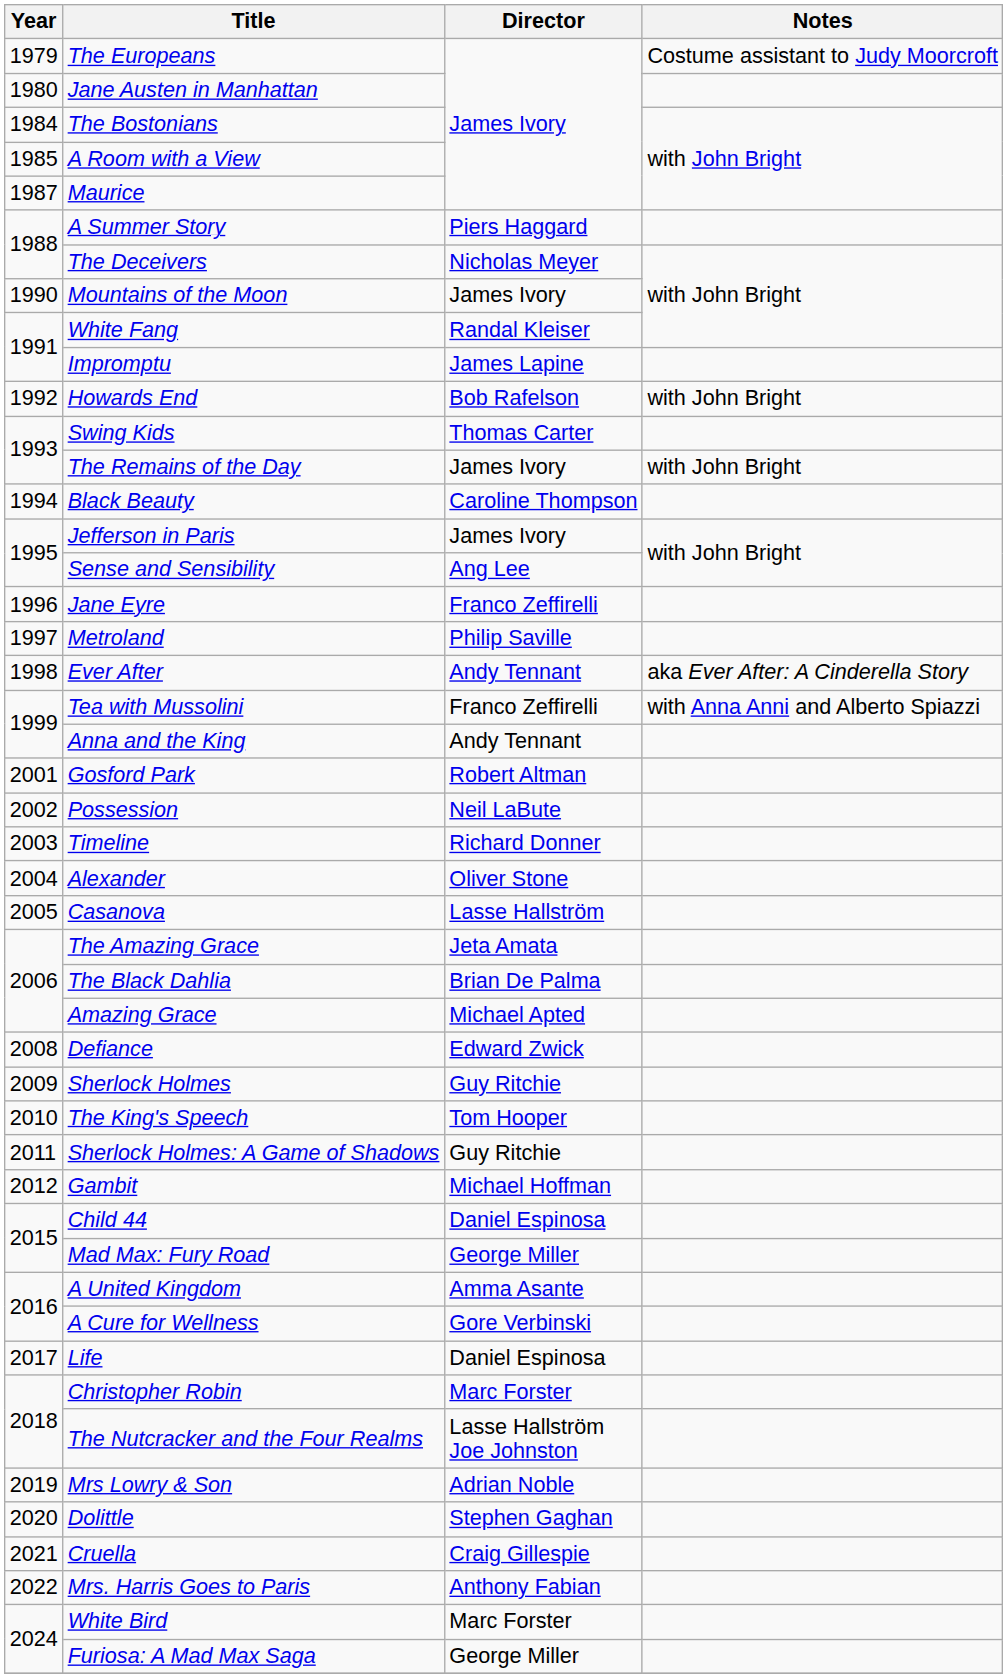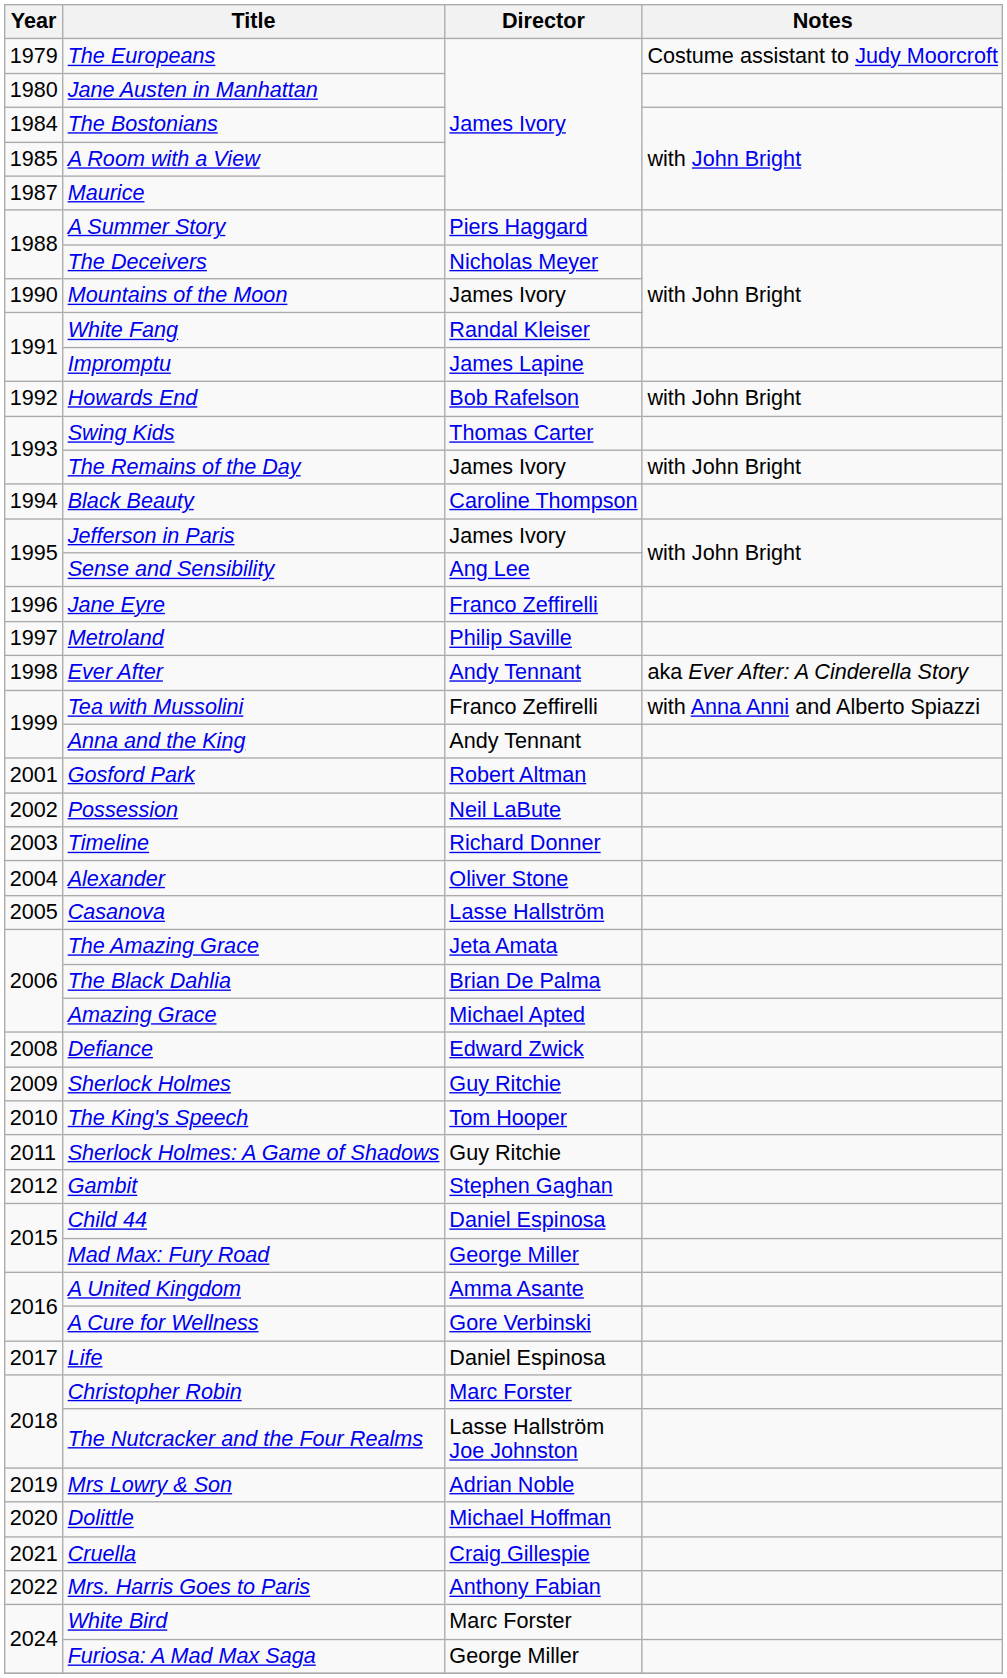 <table class="wikitable sortable">
 <tr>
 <th>Year</th>
 <th>Title</th>
 <th>Director</th>
 <th class="unsortable">Notes</th>
 </tr>
 <tr>
 <td>1979</td>
 <td><em><a href='#'>The Europeans</a></em></td>
 <td rowspan="5"><a href='#'>James Ivory</a></td>
 <td>Costume assistant to <a href='#'>Judy Moorcroft</a></td>
 </tr>
 <tr>
 <td>1980</td>
 <td><em><a href='#'>Jane Austen in Manhattan</a></em></td>
 <td></td>
 </tr>
 <tr>
 <td>1984</td>
 <td><em><a href='#'>The Bostonians</a></em></td>
 <td rowspan="3">with <a href='#'>John Bright</a></td>
 </tr>
 <tr>
 <td>1985</td>
 <td><em><a href='#'>A Room with a View</a></em></td>
 </tr>
 <tr>
 <td>1987</td>
 <td><em><a href='#'>Maurice</a></em></td>
 </tr>
 <tr>
 <td rowspan="2">1988</td>
 <td><em><a href='#'>A Summer Story</a></em></td>
 <td><a href='#'>Piers Haggard</a></td>
 <td></td>
 </tr>
 <tr>
 <td><em><a href='#'>The Deceivers</a></em></td>
 <td><a href='#'>Nicholas Meyer</a></td>
 <td rowspan="3">with John Bright</td>
 </tr>
 <tr>
 <td>1990</td>
 <td><em><a href='#'>Mountains of the Moon</a></em></td>
 <td>James Ivory</td>
 </tr>
 <tr>
 <td rowspan="2">1991</td>
 <td><em><a href='#'>White Fang</a></em></td>
 <td><a href='#'>Randal Kleiser</a></td>
 </tr>
 <tr>
 <td><em><a href='#'>Impromptu</a></em></td>
 <td><a href='#'>James Lapine</a></td>
 <td></td>
 </tr>
 <tr>
 <td>1992</td>
 <td><em><a href='#'>Howards End</a></em></td>
 <td><a href='#'>Bob Rafelson</a></td>
 <td>with John Bright</td>
 </tr>
 <tr>
 <td rowspan="2">1993</td>
 <td><em><a href='#'>Swing Kids</a></em></td>
 <td><a href='#'>Thomas Carter</a></td>
 <td></td>
 </tr>
 <tr>
 <td><em><a href='#'>The Remains of the Day</a></em></td>
 <td>James Ivory</td>
 <td>with John Bright</td>
 </tr>
 <tr>
 <td>1994</td>
 <td><em><a href='#'>Black Beauty</a></em></td>
 <td><a href='#'>Caroline Thompson</a></td>
 <td></td>
 </tr>
 <tr>
 <td rowspan="2">1995</td>
 <td><em><a href='#'>Jefferson in Paris</a></em></td>
 <td>James Ivory</td>
 <td rowspan="2">with John Bright</td>
 </tr>
 <tr>
 <td><em><a href='#'>Sense and Sensibility</a></em></td>
 <td><a href='#'>Ang Lee</a></td>
 </tr>
 <tr>
 <td>1996</td>
 <td><em><a href='#'>Jane Eyre</a></em></td>
 <td><a href='#'>Franco Zeffirelli</a></td>
 <td></td>
 </tr>
 <tr>
 <td>1997</td>
 <td><em><a href='#'>Metroland</a></em></td>
 <td><a href='#'>Philip Saville</a></td>
 <td></td>
 </tr>
 <tr>
 <td>1998</td>
 <td><em><a href='#'>Ever After</a></em></td>
 <td><a href='#'>Andy Tennant</a></td>
 <td>aka <em>Ever After: A Cinderella Story</em></td>
 </tr>
 <tr>
 <td rowspan="2">1999</td>
 <td><em><a href='#'>Tea with Mussolini</a></em></td>
 <td>Franco Zeffirelli</td>
 <td>with <a href='#'>Anna Anni</a> and Alberto Spiazzi</td>
 </tr>
 <tr>
 <td><em><a href='#'>Anna and the King</a></em></td>
 <td>Andy Tennant</td>
 <td></td>
 </tr>
 <tr>
 <td>2001</td>
 <td><em><a href='#'>Gosford Park</a></em></td>
 <td><a href='#'>Robert Altman</a></td>
 <td></td>
 </tr>
 <tr>
 <td>2002</td>
 <td><em><a href='#'>Possession</a></em></td>
 <td><a href='#'>Neil LaBute</a></td>
 <td></td>
 </tr>
 <tr>
 <td>2003</td>
 <td><em><a href='#'>Timeline</a></em></td>
 <td><a href='#'>Richard Donner</a></td>
 <td></td>
 </tr>
 <tr>
 <td>2004</td>
 <td><em><a href='#'>Alexander</a></em></td>
 <td><a href='#'>Oliver Stone</a></td>
 <td></td>
 </tr>
 <tr>
 <td>2005</td>
 <td><em><a href='#'>Casanova</a></em></td>
 <td><a href='#'>Lasse Hallström</a></td>
 <td></td>
 </tr>
 <tr>
 <td rowspan="3">2006</td>
 <td><em><a href='#'>The Amazing Grace</a></em></td>
 <td><a href='#'>Jeta Amata</a></td>
 <td></td>
 </tr>
 <tr>
 <td><em><a href='#'>The Black Dahlia</a></em></td>
 <td><a href='#'>Brian De Palma</a></td>
 <td></td>
 </tr>
 <tr>
 <td><em><a href='#'>Amazing Grace</a></em></td>
 <td><a href='#'>Michael Apted</a></td>
 <td></td>
 </tr>
 <tr>
 <td>2008</td>
 <td><em><a href='#'>Defiance</a></em></td>
 <td><a href='#'>Edward Zwick</a></td>
 <td></td>
 </tr>
 <tr>
 <td>2009</td>
 <td><em><a href='#'>Sherlock Holmes</a></em></td>
 <td><a href='#'>Guy Ritchie</a></td>
 <td></td>
 </tr>
 <tr>
 <td>2010</td>
 <td><em><a href='#'>The King's Speech</a></em></td>
 <td><a href='#'>Tom Hooper</a></td>
 <td></td>
 </tr>
 <tr>
 <td>2011</td>
 <td><em><a href='#'>Sherlock Holmes: A Game of Shadows</a></em></td>
 <td>Guy Ritchie</td>
 <td></td>
 </tr>
 <tr>
 <td>2012</td>
 <td><em><a href='#'>Gambit</a></em></td>
-<td><a href='#'>Michael Hoffman</a></td>
+<td><a href='#'>Stephen Gaghan</a></td>
 <td></td>
 </tr>
 <tr>
 <td rowspan="2">2015</td>
 <td><em><a href='#'>Child 44</a></em></td>
 <td><a href='#'>Daniel Espinosa</a></td>
 <td></td>
 </tr>
 <tr>
 <td><em><a href='#'>Mad Max: Fury Road</a></em></td>
 <td><a href='#'>George Miller</a></td>
 <td></td>
 </tr>
 <tr>
 <td rowspan="2">2016</td>
 <td><em><a href='#'>A United Kingdom</a></em></td>
 <td><a href='#'>Amma Asante</a></td>
 <td></td>
 </tr>
 <tr>
 <td><em><a href='#'>A Cure for Wellness</a></em></td>
 <td><a href='#'>Gore Verbinski</a></td>
 <td></td>
 </tr>
 <tr>
 <td>2017</td>
 <td><em><a href='#'>Life</a></em></td>
 <td>Daniel Espinosa</td>
 <td></td>
 </tr>
 <tr>
 <td rowspan="2">2018</td>
 <td><em><a href='#'>Christopher Robin</a></em></td>
 <td><a href='#'>Marc Forster</a></td>
 <td></td>
 </tr>
 <tr>
 <td><em><a href='#'>The Nutcracker and the Four Realms</a></em></td>
 <td>Lasse Hallström<br><a href='#'>Joe Johnston</a></td>
 <td></td>
 </tr>
 <tr>
 <td>2019</td>
 <td><em><a href='#'>Mrs Lowry & Son</a></em></td>
 <td><a href='#'>Adrian Noble</a></td>
 <td></td>
 </tr>
 <tr>
 <td>2020</td>
 <td><em><a href='#'>Dolittle</a></em></td>
-<td><a href='#'>Stephen Gaghan</a></td>
+<td><a href='#'>Michael Hoffman</a></td>
 <td></td>
 </tr>
 <tr>
 <td>2021</td>
 <td><em><a href='#'>Cruella</a></em></td>
 <td><a href='#'>Craig Gillespie</a></td>
 <td></td>
 </tr>
 <tr>
 <td>2022</td>
 <td><em><a href='#'>Mrs. Harris Goes to Paris</a></em></td>
 <td><a href='#'>Anthony Fabian</a></td>
 <td></td>
 </tr>
 <tr>
 <td rowspan="2">2024</td>
 <td><em><a href='#'>White Bird</a></em></td>
 <td>Marc Forster</td>
 <td></td>
 </tr>
 <tr>
 <td><em><a href='#'>Furiosa: A Mad Max Saga</a></em></td>
 <td>George Miller</td>
 <td></td>
 </tr>
 <tr>
 </tr>
 </table>
